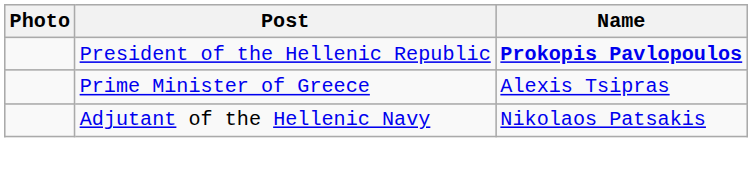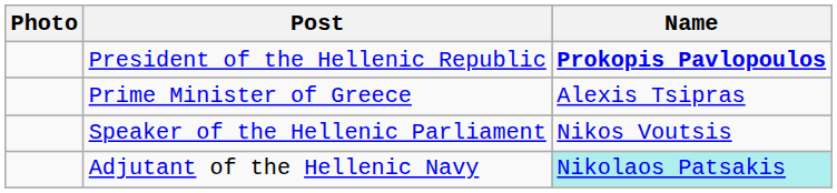 <table class=wikitable>
 <tr>
 <th>Photo</th>
 <th>Post</th>
 <th>Name</th>
 </tr>
 <tr>
 <td></td>
 <td><a href='#'>President of the Hellenic Republic</a></td>
 <td><strong><a href='#'>Prokopis Pavlopoulos</a></strong></td>
 </tr>
 <tr>
 <td></td>
 <td><a href='#'>Prime Minister of Greece</a></td>
 <td><a href='#'>Alexis Tsipras</a></td>
 </tr>
 <tr>
 <td></td>
+<td><a href='#'>Speaker of the Hellenic Parliament</a></td>
+<td><a href='#'>Nikos Voutsis</a></td>
+</tr>
+<tr>
+<td></td>
 <td><a href='#'>Adjutant</a> of the <a href='#'>Hellenic Navy</a></td>
-<td><a href='#'>Nikolaos Patsakis</a></td>
+<td style="background: paleturquoise;"><a href='#'>Nikolaos Patsakis</a></td>
 </tr>
 </table>
